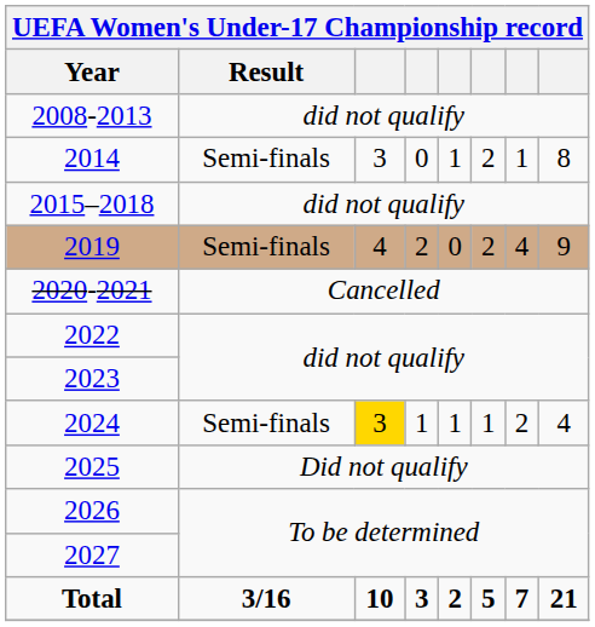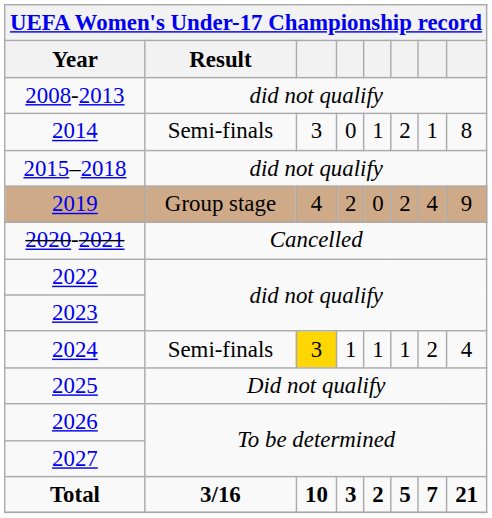 <table class="wikitable" style="text-align: center;">
 <tr>
 <th colspan="10"><a href='#'>UEFA Women's Under-17 Championship record</a></th>
 </tr>
 <tr>
 <th>Year</th>
 <th>Result</th>
 <th></th>
 <th></th>
 <th></th>
 <th></th>
 <th></th>
 <th></th>
 </tr>
 <tr>
 <td><a href='#'>2008</a>-<a href='#'>2013</a></td>
 <td colspan=9><em>did not qualify</em></td>
 </tr>
 <tr>
 <td> <a href='#'>2014</a></td>
 <td>Semi-finals</td>
 <td>3</td>
 <td>0</td>
 <td>1</td>
 <td>2</td>
 <td>1</td>
 <td>8</td>
 </tr>
 <tr>
 <td><a href='#'>2015</a>–<a href='#'>2018</a></td>
 <td colspan=9><em>did not qualify</em></td>
 </tr>
 <tr style="background:#cfaa88;">
 <td> <a href='#'>2019</a></td>
-<td>Semi-finals</td>
+<td>Group stage</td>
 <td>4</td>
 <td>2</td>
 <td>0</td>
 <td>2</td>
 <td>4</td>
 <td>9</td>
 </tr>
 <tr>
 <td><s><a href='#'>2020</a></s>-<s><a href='#'>2021</a></s></td>
 <td colspan=9><em>Cancelled</em></td>
 </tr>
 <tr>
 <td> <a href='#'>2022</a></td>
 <td rowspan=2 colspan=9><em>did not qualify</em></td>
 </tr>
 <tr>
 <td> <a href='#'>2023</a></td>
 </tr>
 <tr>
 <td> <a href='#'>2024</a></td>
 <td>Semi-finals</td>
 <td style="background: gold;">3</td>
 <td>1</td>
 <td>1</td>
 <td>1</td>
 <td>2</td>
 <td>4</td>
 </tr>
 <tr>
 <td> <a href='#'>2025</a></td>
 <td colspan=9><em>Did not qualify</em></td>
 </tr>
 <tr>
 <td> <a href='#'>2026</a></td>
 <td colspan=9 rowspan=2><em>To be determined</em></td>
 </tr>
 <tr>
 <td> <a href='#'>2027</a></td>
 </tr>
 <tr>
 <td><strong>Total</strong></td>
 <td><strong>3/16</strong></td>
 <td><strong>10</strong></td>
 <td><strong>3</strong></td>
 <td><strong>2</strong></td>
 <td><strong>5</strong></td>
 <td><strong>7</strong></td>
 <td><strong>21</strong></td>
 </tr>
 <tr>
 </tr>
 </table>
